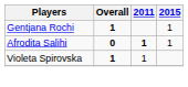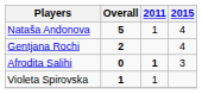 <table class="wikitable sortable" style="font-size: 90%;">
 <tr>
 <th width=125px>Players</th>
 <th>Overall</th>
 <th><a href='#'>2011</a></th>
 <th><a href='#'>2015</a></th>
 </tr>
 <tr>
+<td data-sort-value="Andonova, Nataša"><a href='#'>Nataša Andonova</a></td>
+<td align=center><strong>5</strong></td>
+<td align=center>1</td>
+<td align=center>4</td>
+</tr>
+<tr>
 <td data-sort-value="Rochi, Gentjana"><a href='#'>Gentjana Rochi</a></td>
-<td align=center><strong>1</strong></td>
+<td align=center><strong>2</strong></td>
 <td></td>
-<td align=center>1</td>
+<td align=center>4</td>
 </tr>
 <tr>
 <td data-sort-value="Salihi, Afrodita"><a href='#'>Afrodita Salihi</a></td>
 <td align=center><strong>0</strong></td>
 <td align=center><strong>1</strong></td>
-<td align=center>1</td>
+<td align=center>3</td>
 </tr>
 <tr>
 <td data-sort-value="Spirovska, Violeta">Violeta Spirovska</td>
 <td align=center><strong>1</strong></td>
 <td align=center>1</td>
 <td></td>
 </tr>
 <tr>
 </tr>
 </table>
